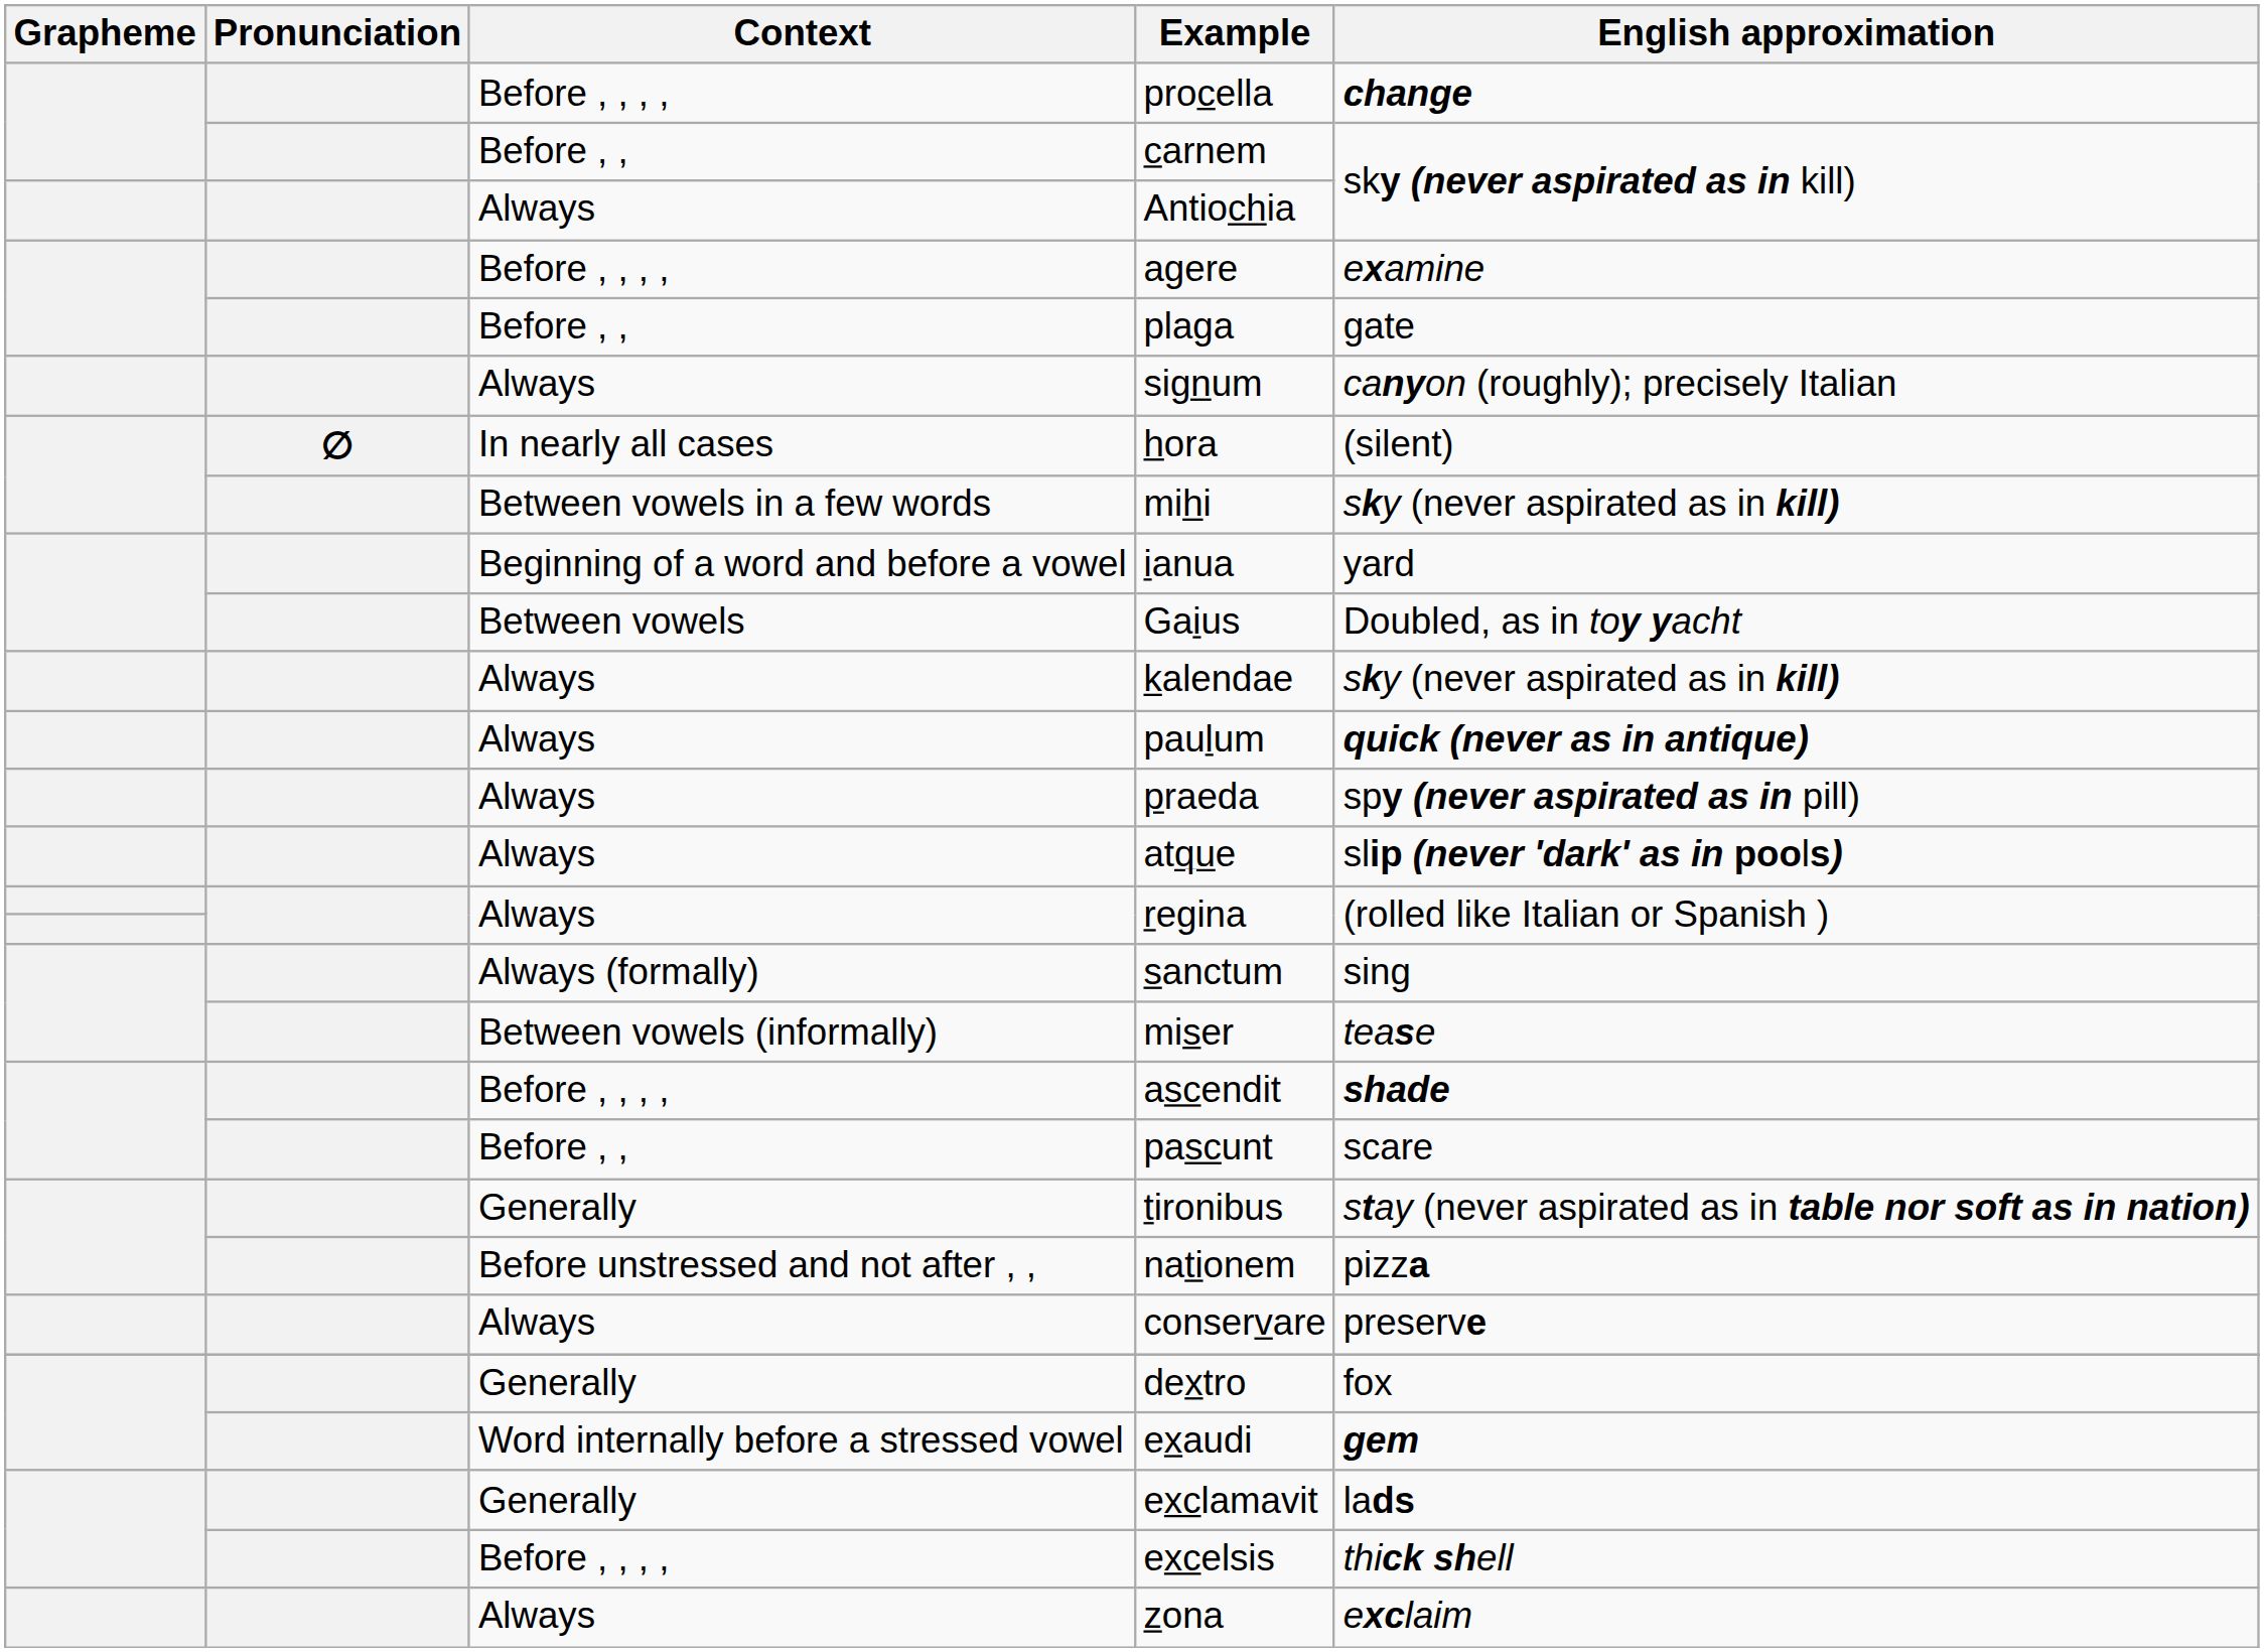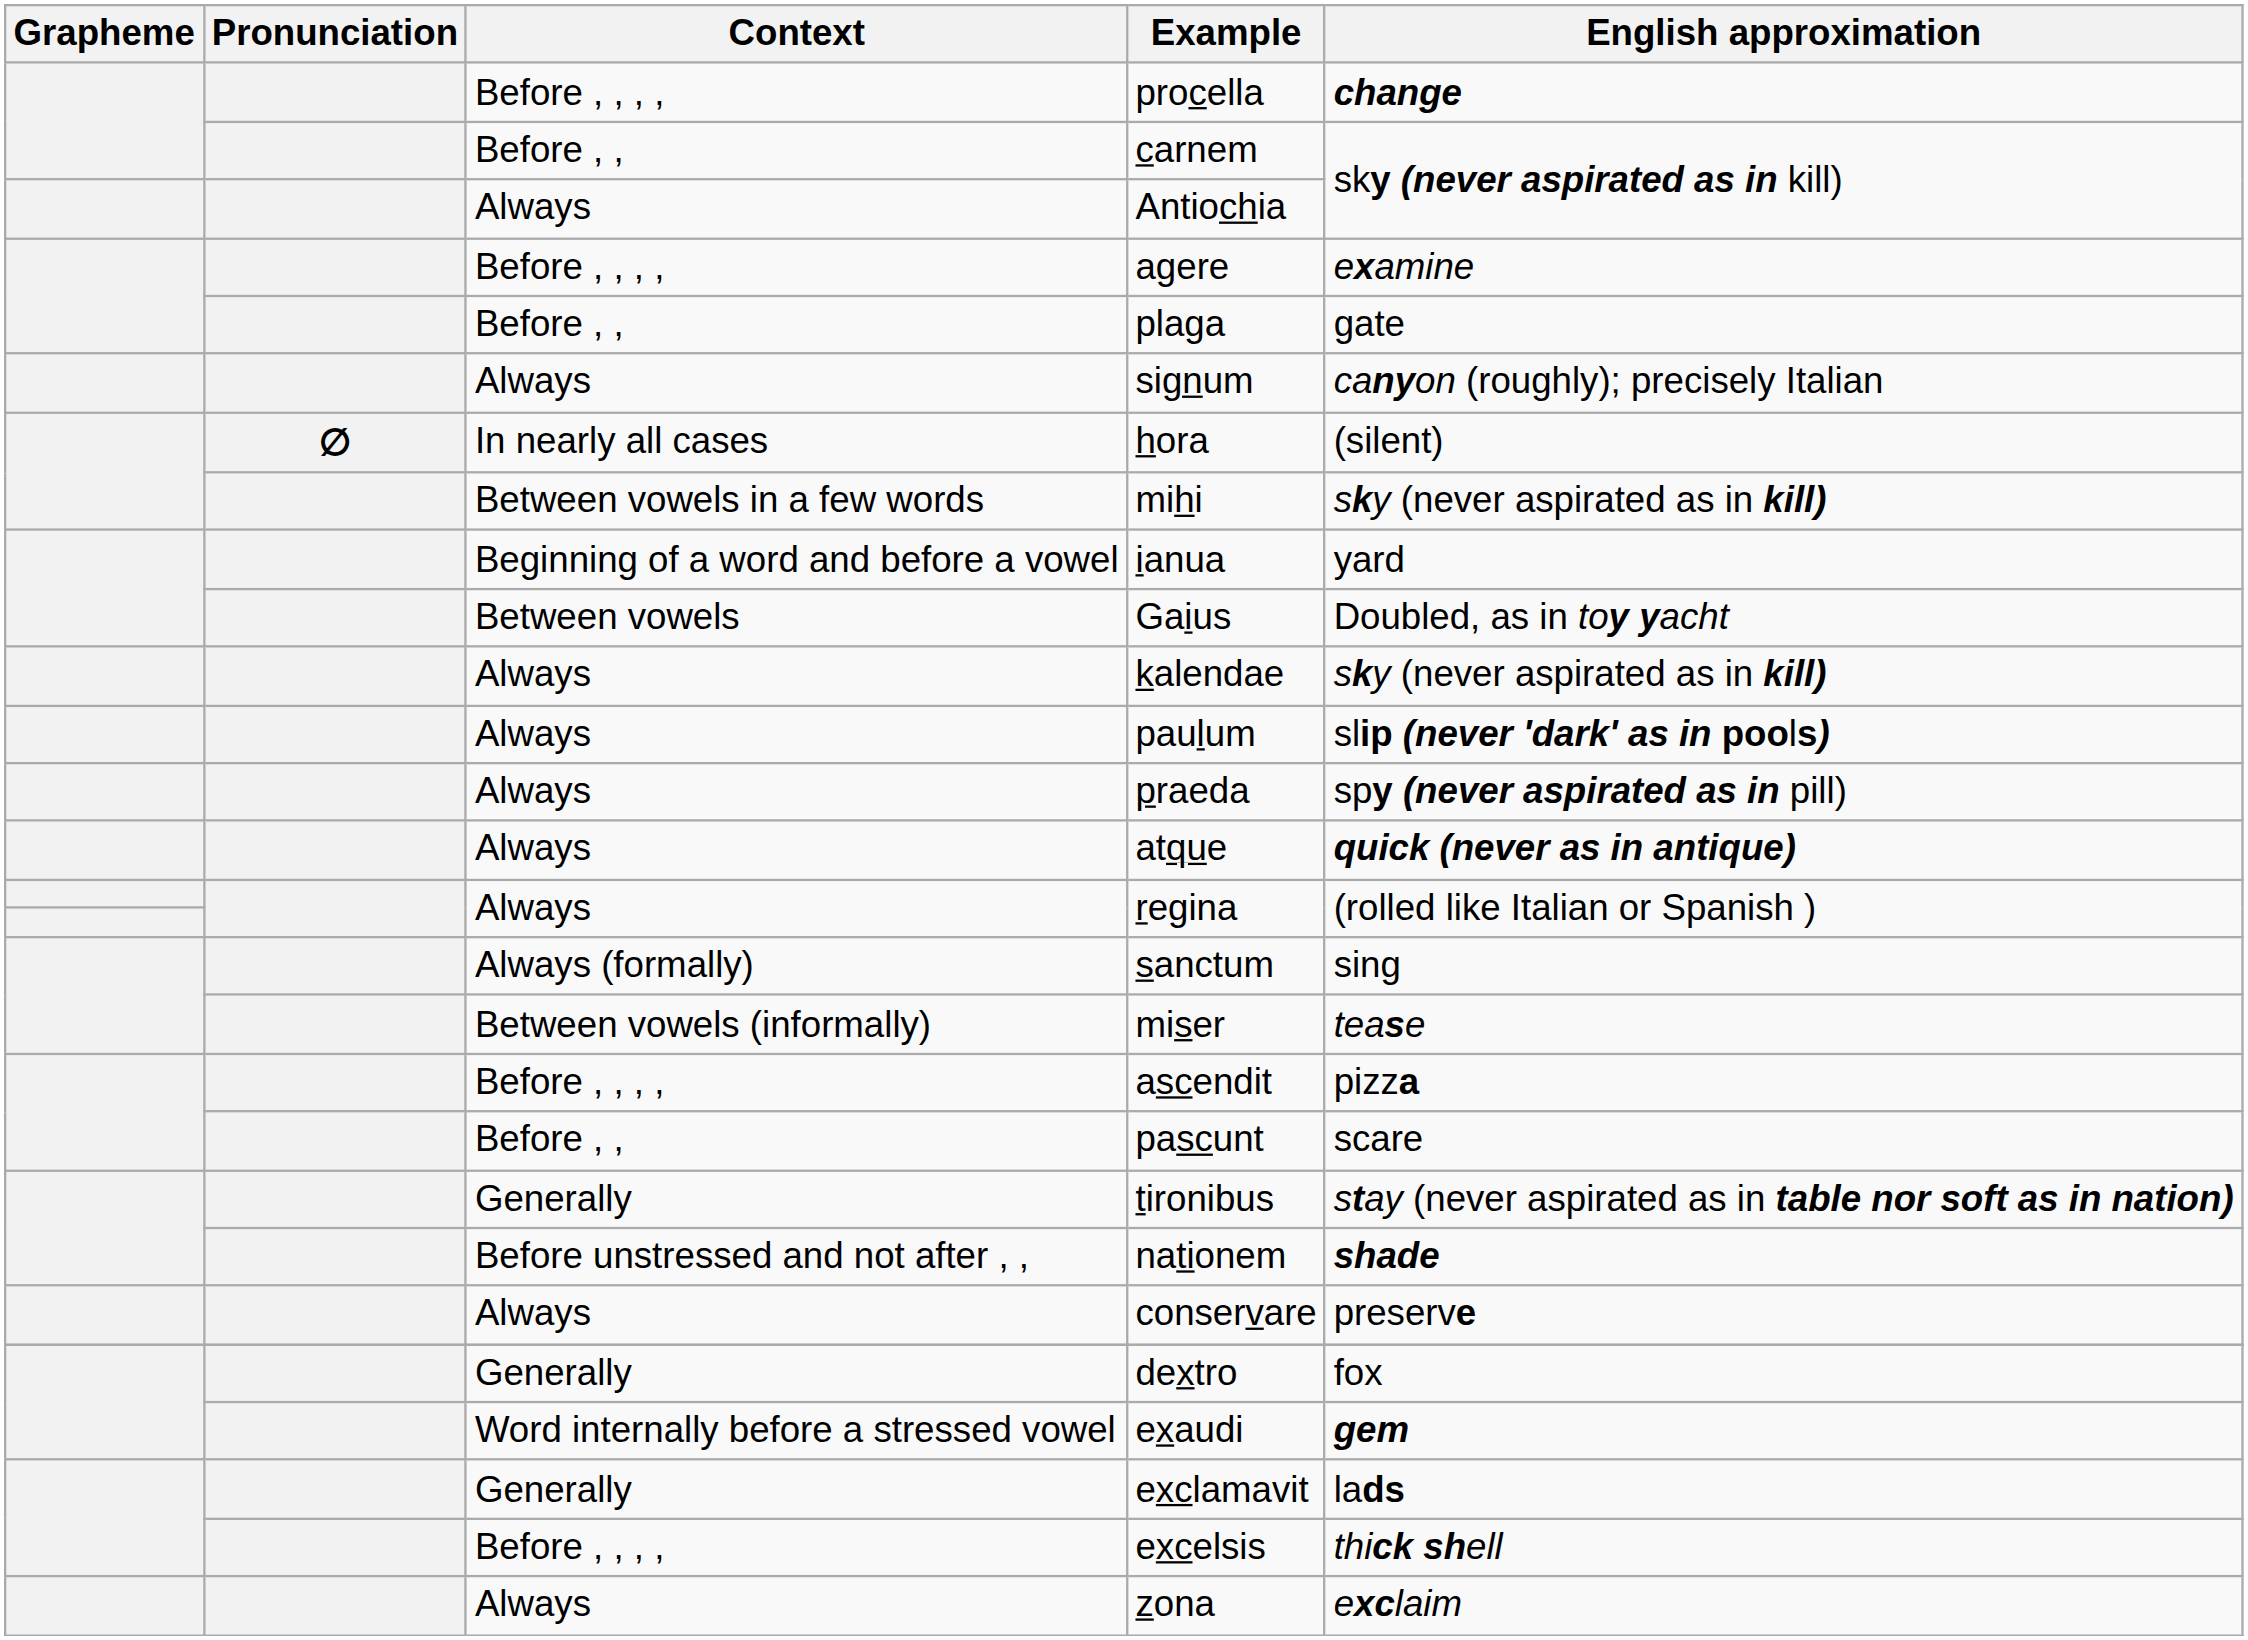 <table class="wikitable">
 <tr>
 <th>Grapheme</th>
 <th>Pronunciation</th>
 <th>Context</th>
 <th>Example</th>
 <th>English approximation</th>
 </tr>
 <tr>
 <th rowspan="2"></th>
 <th></th>
 <td>Before , , , , </td>
 <td lang="la">pro<u>c</u>ella</td>
 <td><strong><em>ch<strong>ange<em></td>
 </tr>
 <tr>
 <th></th>
 <td>Before , , </td>
 <td lang="la"><u>c</u>arnem</td>
 <td rowspan="2"></em>s</strong>k<strong>y<em> (never aspirated as in </em></strong>k</strong>ill</em>)</td>
 </tr>
 <tr>
 <th></th>
 <th></th>
 <td>Always</td>
 <td lang="la">Antio<u>ch</u>ia</td>
 </tr>
 <tr>
 <th rowspan="2"></th>
 <th></th>
 <td>Before , , , , </td>
 <td lang="la">a<u>g</u>ere</td>
 <td><em>e<strong>x</strong>amine</em></td>
 </tr>
 <tr>
 <th></th>
 <td>Before , , </td>
 <td lang="la">plaga</td>
 <td></em></strong>g</strong>ate</em></td>
 </tr>
 <tr>
 <th></th>
 <th></th>
 <td>Always</td>
 <td lang="la">si<u>gn</u>um</td>
 <td><em>ca<strong>ny</strong>on</em> (roughly); precisely Italian </td>
 </tr>
 <tr>
 <th rowspan="2"></th>
 <th>∅</th>
 <td>In nearly all cases</td>
 <td lang="la"><u>h</u>ora</td>
 <td>(silent)</td>
 </tr>
 <tr>
 <th></th>
 <td>Between vowels in a few words</td>
 <td lang="la">mi<u>h</u>i</td>
 <td><em>s<strong>k</strong>y</em> (never aspirated as in <strong><em>k<strong>ill<em>)</td>
 </tr>
 <tr>
 <th rowspan="2"></th>
 <th></th>
 <td>Beginning of a word and before a vowel</td>
 <td lang="la"><u>i</u>anua</td>
 <td></em></strong>y</strong>ard</em></td>
 </tr>
 <tr>
 <th></th>
 <td>Between vowels</td>
 <td lang="la">Ga<u>i</u>us</td>
 <td>Doubled, as in <em>to<strong>y y</strong>acht</em></td>
 </tr>
 <tr>
 <th></th>
 <th></th>
 <td>Always</td>
 <td lang="la"><u>k</u>alendae</td>
 <td><em>s<strong>k</strong>y</em> (never aspirated as in <strong><em>k<strong>ill<em>)</td>
 </tr>
 <tr>
 <th></th>
 <th></th>
 <td>Always</td>
 <td lang="la">pau<u>l</u>um</td>
-<td><strong><em>qu<strong>ick<em> (never as in </em>anti</strong>qu<strong>e<em>)</td>
+<td></em>s</strong>l<strong>ip<em> (never 'dark' as in </em>poo</strong>l<strong>s<em>)</td>
 </tr>
 <tr>
 <th></th>
 <th></th>
 <td>Always</td>
 <td lang="la"><u>p</u>raeda</td>
 <td></em>s</strong>p<strong>y<em> (never aspirated as in </em></strong>p</strong>ill</em>)</td>
 </tr>
 <tr>
 <th></th>
 <th></th>
 <td>Always</td>
 <td lang="la">at<u>qu</u>e</td>
-<td></em>s</strong>l<strong>ip<em> (never 'dark' as in </em>poo</strong>l<strong>s<em>)</td>
+<td><strong><em>qu<strong>ick<em> (never as in </em>anti</strong>qu<strong>e<em>)</td>
 </tr>
 <tr>
 <th></th>
 <th rowspan="2"></th>
 <td rowspan="2">Always</td>
 <td rowspan="2" lang="la"><u>r</u>egina</td>
 <td rowspan="2">(rolled like Italian or Spanish )</td>
 </tr>
 <tr>
 <th></th>
 </tr>
 <tr>
 <th rowspan="2"></th>
 <th></th>
 <td>Always (formally)</td>
 <td lang="la"><u>s</u>anctum</td>
 <td></em></strong>s</strong>ing</em></td>
 </tr>
 <tr>
 <th></th>
 <td>Between vowels (informally)</td>
 <td lang="la">mi<u>s</u>er</td>
 <td><em>tea<strong>s</strong>e</em></td>
 </tr>
 <tr>
 <th rowspan="2"></th>
 <th></th>
 <td>Before , , , , </td>
 <td lang="la">a<u>sc</u>endit</td>
-<td><strong><em>sh<strong>ade<em></td>
+<td></em>pi</strong>zz<strong>a<em></td>
 </tr>
 <tr>
 <th></th>
 <td>Before , , </td>
 <td lang="la">pa<u>sc</u>unt</td>
 <td></em></strong>sc</strong>are</em></td>
 </tr>
 <tr>
 <th rowspan="2"></th>
 <th></th>
 <td>Generally</td>
 <td lang="la"><u>t</u>ironibus</td>
 <td><em>s<strong>t</strong>ay</em> (never aspirated as in <strong><em>t<strong>able<em> nor soft as in </em>na</strong>t<strong>ion<em>)</td>
 </tr>
 <tr>
 <th></th>
 <td>Before unstressed  and not after , , </td>
 <td lang="la">na<u>ti</u>onem</td>
-<td></em>pi</strong>zz<strong>a<em></td>
+<td><strong><em>sh<strong>ade<em></td>
 </tr>
 <tr>
 <th></th>
 <th></th>
 <td>Always</td>
 <td lang="la">conser<u>v</u>are</td>
 <td>preser</strong>v<strong>e</td>
 </tr>
 <tr>
 </tr>
 <tr>
 <th rowspan="2"></th>
 <th></th>
 <td>Generally</td>
 <td lang="la">de<u>x</u>tro</td>
 <td></em>fo</strong>x</em></strong></td>
 </tr>
 <tr>
 <th></th>
 <td>Word internally before a stressed vowel</td>
 <td lang="la">e<u>x</u>audi</td>
 <td><strong><em>g<strong>em<em></td>
 </tr>
 <tr>
 <th rowspan="2"></th>
 <th></th>
 <td>Generally</td>
 <td lang="la">e<u>xc</u>lamavit</td>
 <td>la<strong>ds</strong></td>
 </tr>
 <tr>
 <th></th>
 <td>Before , , , , </td>
 <td lang="la">e<u>xc</u>elsis</td>
 <td><em>thi<strong>ck sh</strong>ell</em></td>
 </tr>
 <tr>
 <th></th>
 <th></th>
 <td>Always</td>
 <td lang="la"><u>z</u>ona</td>
 <td><em>e<strong>xc</strong>laim</em></td>
 </tr>
 </table>
